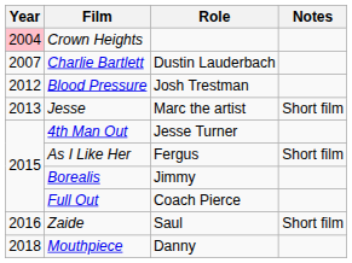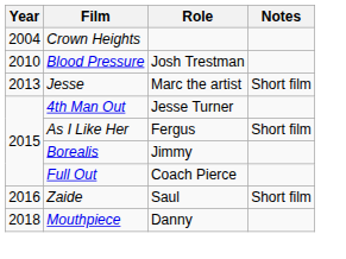 <table class="wikitable sortable">
 <tr>
 <th scope="col">Year</th>
 <th scope="col">Film</th>
 <th scope="col">Role</th>
 <th scope="col" class="unsortable">Notes</th>
 </tr>
 <tr>
-<td style="background: pink;">2004</td>
+<td>2004</td>
 <td><em>Crown Heights</em></td>
 <td></td>
 <td></td>
 </tr>
 <tr>
-<td>2007</td>
-<td><em><a href='#'>Charlie Bartlett</a></em></td>
-<td>Dustin Lauderbach</td>
-<td></td>
-</tr>
-<tr>
-<td>2012</td>
+<td>2010</td>
 <td><em><a href='#'>Blood Pressure</a></em></td>
 <td>Josh Trestman</td>
 <td></td>
 </tr>
 <tr>
 <td>2013</td>
 <td><em>Jesse</em></td>
 <td>Marc the artist</td>
 <td>Short film</td>
 </tr>
 <tr>
 <td rowspan="4">2015</td>
 <td><em><a href='#'>4th Man Out</a></em></td>
 <td>Jesse Turner</td>
 <td></td>
 </tr>
 <tr>
 <td><em>As I Like Her</em></td>
 <td>Fergus</td>
 <td>Short film</td>
 </tr>
 <tr>
 <td><em><a href='#'>Borealis</a></em></td>
 <td>Jimmy</td>
 <td></td>
 </tr>
 <tr>
 <td><em><a href='#'>Full Out</a></em></td>
 <td>Coach Pierce</td>
 <td></td>
 </tr>
 <tr>
 <td>2016</td>
 <td><em>Zaide</em></td>
 <td>Saul</td>
 <td>Short film</td>
 </tr>
 <tr>
 <td>2018</td>
 <td><em><a href='#'>Mouthpiece</a></em></td>
 <td>Danny</td>
 <td></td>
 </tr>
 </table>
